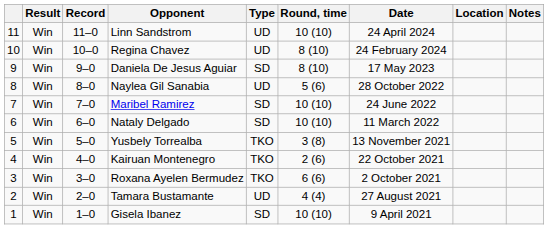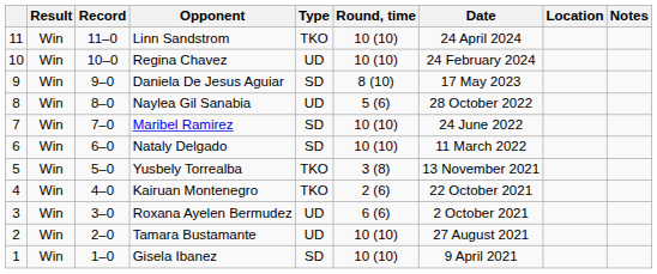 <table class="wikitable" style="text-align:center">
 <tr>
 <th></th>
 <th>Result</th>
 <th>Record</th>
 <th>Opponent</th>
 <th>Type</th>
 <th>Round, time</th>
 <th>Date</th>
 <th>Location</th>
 <th>Notes</th>
 </tr>
 <tr>
 <td>11</td>
 <td>Win</td>
 <td>11–0</td>
 <td align=left>Linn Sandstrom</td>
-<td>UD</td>
+<td>TKO</td>
 <td>10 (10)</td>
 <td>24 April 2024</td>
 <td align=left></td>
 <td align=left></td>
 </tr>
 <tr>
 <td>10</td>
 <td>Win</td>
 <td>10–0</td>
 <td align=left>Regina Chavez</td>
 <td>UD</td>
-<td>8 (10)</td>
+<td>10 (10)</td>
 <td>24 February 2024</td>
 <td align=left></td>
 <td align=left></td>
 </tr>
 <tr>
 <td>9</td>
 <td>Win</td>
 <td>9–0</td>
 <td align=left>Daniela De Jesus Aguiar</td>
 <td>SD</td>
 <td>8 (10)</td>
 <td>17 May 2023</td>
 <td align=left></td>
 <td align=left></td>
 </tr>
 <tr>
 <td>8</td>
 <td>Win</td>
 <td>8–0</td>
 <td align=left>Naylea Gil Sanabia</td>
 <td>UD</td>
 <td>5 (6)</td>
 <td>28 October 2022</td>
 <td align=left></td>
 <td align=left></td>
 </tr>
 <tr>
 <td>7</td>
 <td>Win</td>
 <td>7–0</td>
 <td align=left><a href='#'>Maribel Ramirez</a></td>
 <td>SD</td>
 <td>10 (10)</td>
 <td>24 June 2022</td>
 <td align=left></td>
 <td align=left></td>
 </tr>
 <tr>
 <td>6</td>
 <td>Win</td>
 <td>6–0</td>
 <td align=left>Nataly Delgado</td>
 <td>SD</td>
 <td>10 (10)</td>
 <td>11 March 2022</td>
 <td align=left></td>
 <td></td>
 </tr>
 <tr>
 <td>5</td>
 <td>Win</td>
 <td>5–0</td>
 <td align=left>Yusbely Torrealba</td>
 <td>TKO</td>
 <td>3 (8)</td>
 <td>13 November 2021</td>
 <td align=left></td>
 <td></td>
 </tr>
 <tr>
 <td>4</td>
 <td>Win</td>
 <td>4–0</td>
 <td align=left>Kairuan Montenegro</td>
 <td>TKO</td>
 <td>2 (6)</td>
 <td>22 October 2021</td>
 <td align=left></td>
 <td></td>
 </tr>
 <tr>
 <td>3</td>
 <td>Win</td>
 <td>3–0</td>
 <td align=left>Roxana Ayelen Bermudez</td>
-<td>TKO</td>
+<td>UD</td>
 <td>6 (6)</td>
 <td>2 October 2021</td>
 <td align=left></td>
 <td></td>
 </tr>
 <tr>
 <td>2</td>
 <td>Win</td>
 <td>2–0</td>
 <td align=left>Tamara Bustamante</td>
 <td>UD</td>
-<td>4 (4)</td>
+<td>10 (10)</td>
 <td>27 August 2021</td>
 <td align=left></td>
 <td></td>
 </tr>
 <tr>
 <td>1</td>
 <td>Win</td>
 <td>1–0</td>
 <td align=left>Gisela Ibanez</td>
 <td>SD</td>
 <td>10 (10)</td>
 <td>9 April 2021</td>
 <td align=left></td>
 <td></td>
 </tr>
 </table>
